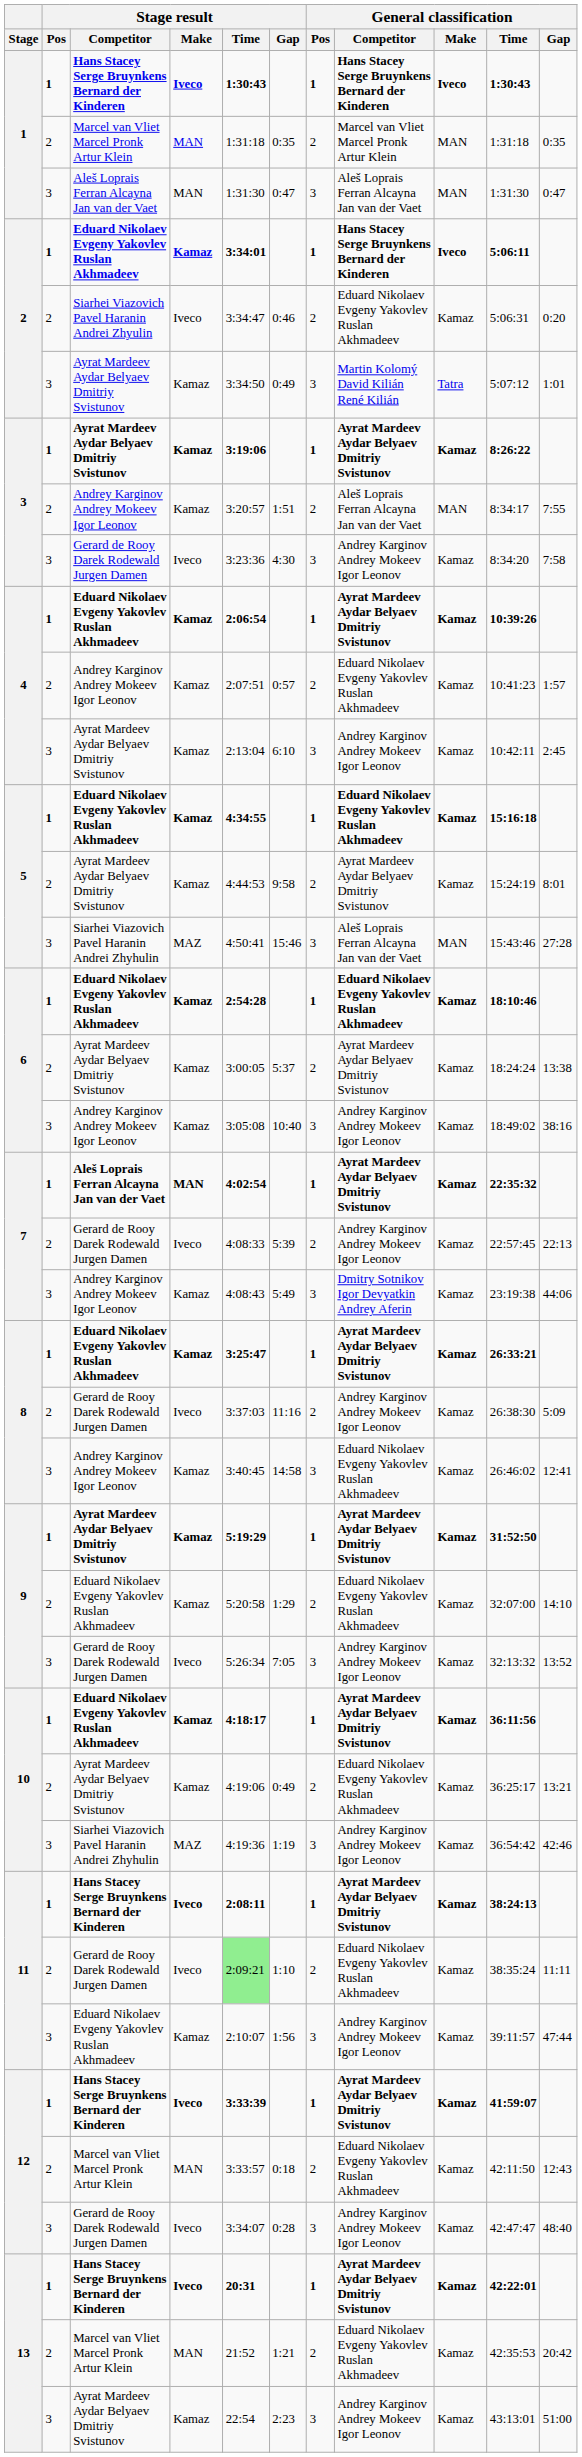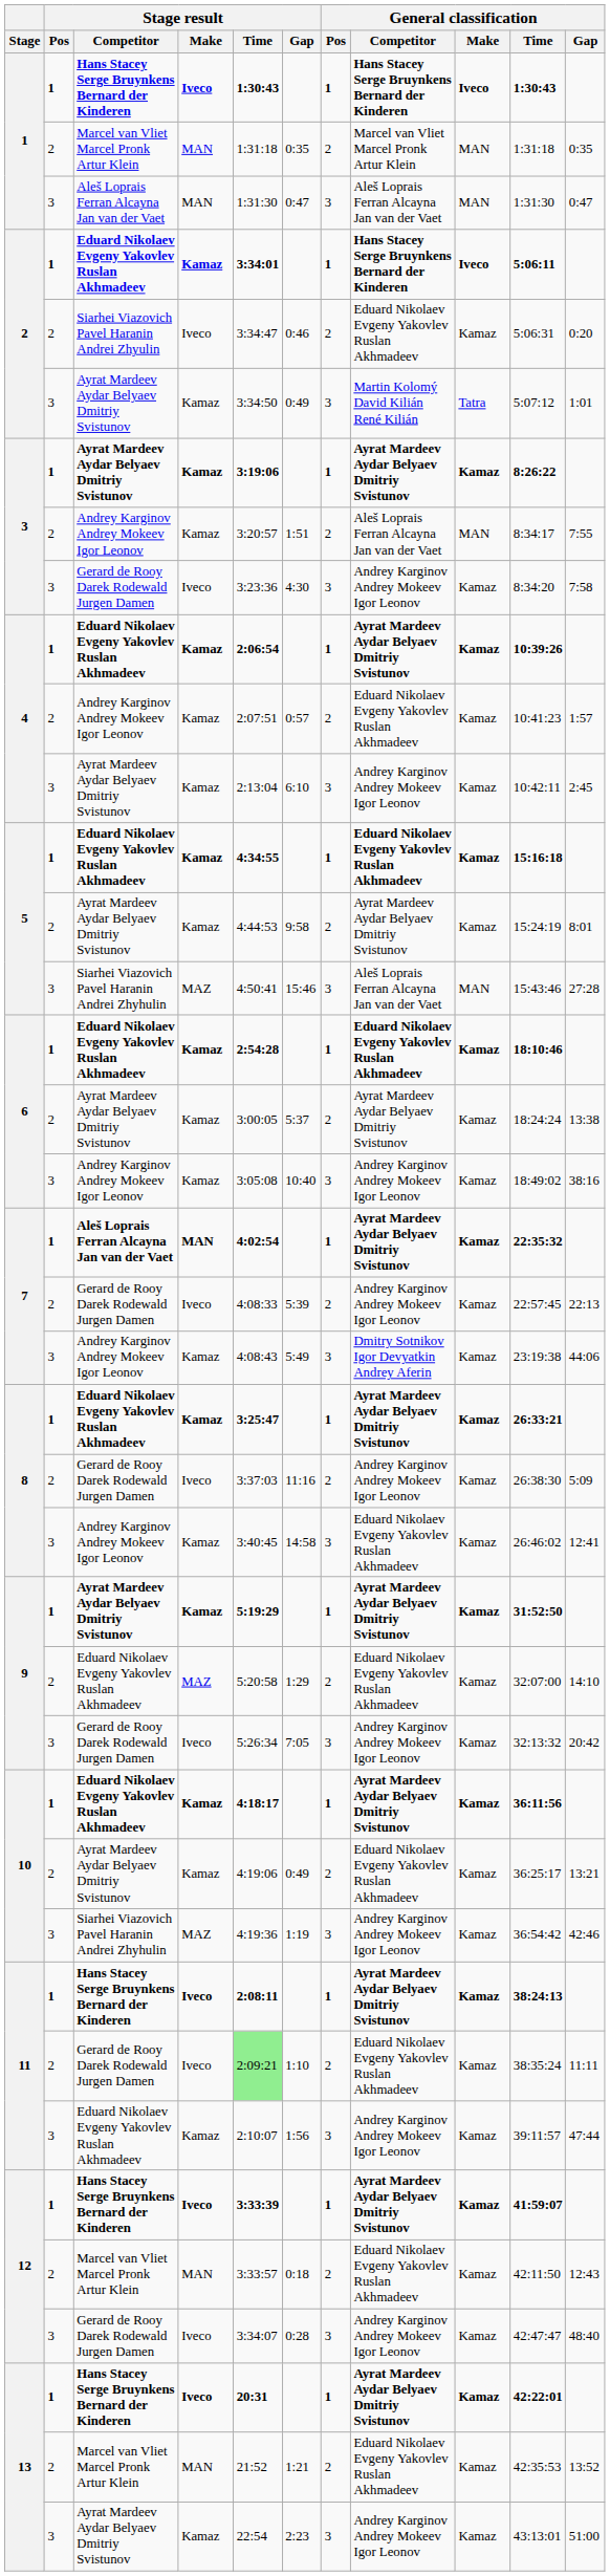 <table class="wikitable" style="font-size:85%;">
 <tr>
 <th></th>
 <th colspan=5><big>Stage result </big></th>
 <th colspan=5><big>General classification</big></th>
 </tr>
 <tr>
 <th width="40px">Stage</th>
 <th width="30px">Pos</th>
 <th width="180px">Competitor</th>
 <th width="70px">Make</th>
 <th width="40px">Time</th>
 <th width="40px">Gap</th>
 <th width="30px">Pos</th>
 <th width="180px">Competitor</th>
 <th width="70px">Make</th>
 <th width="40px">Time</th>
 <th width="40px">Gap</th>
 </tr>
 <tr>
 <th rowspan=3>1</th>
 <td><strong>1</strong></td>
 <td><strong> <a href='#'>Hans Stacey</a><br> <a href='#'>Serge Bruynkens</a><br> <a href='#'>Bernard der Kinderen</a></strong></td>
 <td><strong><a href='#'>Iveco</a></strong></td>
 <td><strong>1:30:43</strong></td>
 <td></td>
 <td><strong>1</strong></td>
 <td><strong> Hans Stacey<br> Serge Bruynkens<br> Bernard der Kinderen</strong></td>
 <td><strong>Iveco</strong></td>
 <td><strong>1:30:43</strong></td>
 <td></td>
 </tr>
 <tr>
 <td>2</td>
 <td> <a href='#'>Marcel van Vliet</a><br> <a href='#'>Marcel Pronk</a><br> <a href='#'>Artur Klein</a></td>
 <td><a href='#'>MAN</a></td>
 <td>1:31:18</td>
 <td>0:35</td>
 <td>2</td>
 <td> Marcel van Vliet<br> Marcel Pronk<br> Artur Klein</td>
 <td>MAN</td>
 <td>1:31:18</td>
 <td>0:35</td>
 </tr>
 <tr>
 <td>3</td>
 <td> <a href='#'>Aleš Loprais</a><br> <a href='#'>Ferran Alcayna</a><br> <a href='#'>Jan van der Vaet</a></td>
 <td>MAN</td>
 <td>1:31:30</td>
 <td>0:47</td>
 <td>3</td>
 <td> Aleš Loprais<br> Ferran Alcayna<br> Jan van der Vaet</td>
 <td>MAN</td>
 <td>1:31:30</td>
 <td>0:47</td>
 </tr>
 <tr>
 <th rowspan=3>2</th>
 <td><strong>1</strong></td>
 <td><strong> <a href='#'>Eduard Nikolaev</a><br> <a href='#'>Evgeny Yakovlev</a><br> <a href='#'>Ruslan Akhmadeev</a></strong></td>
 <td><strong><a href='#'>Kamaz</a></strong></td>
 <td><strong>3:34:01</strong></td>
 <td></td>
 <td><strong>1</strong></td>
 <td><strong> Hans Stacey<br> Serge Bruynkens<br> Bernard der Kinderen</strong></td>
 <td><strong>Iveco</strong></td>
 <td><strong>5:06:11</strong></td>
 <td></td>
 </tr>
 <tr>
 <td>2</td>
 <td> <a href='#'>Siarhei Viazovich</a><br> <a href='#'>Pavel Haranin</a><br> <a href='#'>Andrei Zhyulin</a></td>
 <td>Iveco</td>
 <td>3:34:47</td>
 <td>0:46</td>
 <td>2</td>
 <td> Eduard Nikolaev<br> Evgeny Yakovlev<br> Ruslan Akhmadeev</td>
 <td>Kamaz</td>
 <td>5:06:31</td>
 <td>0:20</td>
 </tr>
 <tr>
 <td>3</td>
 <td> <a href='#'>Ayrat Mardeev</a><br> <a href='#'>Aydar Belyaev</a><br> <a href='#'>Dmitriy Svistunov</a></td>
 <td>Kamaz</td>
 <td>3:34:50</td>
 <td>0:49</td>
 <td>3</td>
 <td> <a href='#'>Martin Kolomý</a><br> <a href='#'>David Kilián</a><br> <a href='#'>René Kilián</a></td>
 <td><a href='#'>Tatra</a></td>
 <td>5:07:12</td>
 <td>1:01</td>
 </tr>
 <tr>
 <th rowspan=3>3</th>
 <td><strong>1</strong></td>
 <td><strong> Ayrat Mardeev<br> Aydar Belyaev<br> Dmitriy Svistunov</strong></td>
 <td><strong>Kamaz</strong></td>
 <td><strong>3:19:06</strong></td>
 <td></td>
 <td><strong>1</strong></td>
 <td><strong> Ayrat Mardeev<br> Aydar Belyaev<br> Dmitriy Svistunov</strong></td>
 <td><strong>Kamaz</strong></td>
 <td><strong>8:26:22</strong></td>
 <td></td>
 </tr>
 <tr>
 <td>2</td>
 <td> <a href='#'>Andrey Karginov</a><br> <a href='#'>Andrey Mokeev</a><br> <a href='#'>Igor Leonov</a></td>
 <td>Kamaz</td>
 <td>3:20:57</td>
 <td>1:51</td>
 <td>2</td>
 <td> Aleš Loprais<br> Ferran Alcayna<br> Jan van der Vaet</td>
 <td>MAN</td>
 <td>8:34:17</td>
 <td>7:55</td>
 </tr>
 <tr>
 <td>3</td>
 <td> <a href='#'>Gerard de Rooy</a><br> <a href='#'>Darek Rodewald</a><br> <a href='#'>Jurgen Damen</a></td>
 <td>Iveco</td>
 <td>3:23:36</td>
 <td>4:30</td>
 <td>3</td>
 <td> Andrey Karginov<br> Andrey Mokeev<br> Igor Leonov</td>
 <td>Kamaz</td>
 <td>8:34:20</td>
 <td>7:58</td>
 </tr>
 <tr>
 <th rowspan=3>4</th>
 <td><strong>1</strong></td>
 <td><strong> Eduard Nikolaev<br> Evgeny Yakovlev<br> Ruslan Akhmadeev</strong></td>
 <td><strong>Kamaz</strong></td>
 <td><strong>2:06:54</strong></td>
 <td></td>
 <td><strong>1</strong></td>
 <td><strong> Ayrat Mardeev<br> Aydar Belyaev<br> Dmitriy Svistunov</strong></td>
 <td><strong>Kamaz</strong></td>
 <td><strong>10:39:26</strong></td>
 <td></td>
 </tr>
 <tr>
 <td>2</td>
 <td> Andrey Karginov<br> Andrey Mokeev<br> Igor Leonov</td>
 <td>Kamaz</td>
 <td>2:07:51</td>
 <td>0:57</td>
 <td>2</td>
 <td> Eduard Nikolaev<br> Evgeny Yakovlev<br> Ruslan Akhmadeev</td>
 <td>Kamaz</td>
 <td>10:41:23</td>
 <td>1:57</td>
 </tr>
 <tr>
 <td>3</td>
 <td> Ayrat Mardeev<br> Aydar Belyaev<br> Dmitriy Svistunov</td>
 <td>Kamaz</td>
 <td>2:13:04</td>
 <td>6:10</td>
 <td>3</td>
 <td> Andrey Karginov<br> Andrey Mokeev<br> Igor Leonov</td>
 <td>Kamaz</td>
 <td>10:42:11</td>
 <td>2:45</td>
 </tr>
 <tr>
 <th rowspan=3>5</th>
 <td><strong>1</strong></td>
 <td><strong> Eduard Nikolaev<br> Evgeny Yakovlev<br> Ruslan Akhmadeev</strong></td>
 <td><strong>Kamaz</strong></td>
 <td><strong>4:34:55</strong></td>
 <td></td>
 <td><strong>1</strong></td>
 <td><strong> Eduard Nikolaev<br> Evgeny Yakovlev<br> Ruslan Akhmadeev</strong></td>
 <td><strong>Kamaz</strong></td>
 <td><strong>15:16:18</strong></td>
 <td></td>
 </tr>
 <tr>
 <td>2</td>
 <td> Ayrat Mardeev<br> Aydar Belyaev<br> Dmitriy Svistunov</td>
 <td>Kamaz</td>
 <td>4:44:53</td>
 <td>9:58</td>
 <td>2</td>
 <td> Ayrat Mardeev<br> Aydar Belyaev<br> Dmitriy Svistunov</td>
 <td>Kamaz</td>
 <td>15:24:19</td>
 <td>8:01</td>
 </tr>
 <tr>
 <td>3</td>
 <td> Siarhei Viazovich<br> Pavel Haranin<br> Andrei Zhyhulin</td>
 <td>MAZ</td>
 <td>4:50:41</td>
 <td>15:46</td>
 <td>3</td>
 <td> Aleš Loprais<br> Ferran Alcayna<br> Jan van der Vaet</td>
 <td>MAN</td>
 <td>15:43:46</td>
 <td>27:28</td>
 </tr>
 <tr>
 <th rowspan=3>6</th>
 <td><strong>1</strong></td>
 <td><strong> Eduard Nikolaev<br> Evgeny Yakovlev<br> Ruslan Akhmadeev</strong></td>
 <td><strong>Kamaz</strong></td>
 <td><strong>2:54:28</strong></td>
 <td></td>
 <td><strong>1</strong></td>
 <td><strong> Eduard Nikolaev<br> Evgeny Yakovlev<br> Ruslan Akhmadeev</strong></td>
 <td><strong>Kamaz</strong></td>
 <td><strong>18:10:46</strong></td>
 <td></td>
 </tr>
 <tr>
 <td>2</td>
 <td> Ayrat Mardeev<br> Aydar Belyaev<br> Dmitriy Svistunov</td>
 <td>Kamaz</td>
 <td>3:00:05</td>
 <td>5:37</td>
 <td>2</td>
 <td> Ayrat Mardeev<br> Aydar Belyaev<br> Dmitriy Svistunov</td>
 <td>Kamaz</td>
 <td>18:24:24</td>
 <td>13:38</td>
 </tr>
 <tr>
 <td>3</td>
 <td> Andrey Karginov<br> Andrey Mokeev<br> Igor Leonov</td>
 <td>Kamaz</td>
 <td>3:05:08</td>
 <td>10:40</td>
 <td>3</td>
 <td> Andrey Karginov<br> Andrey Mokeev<br> Igor Leonov</td>
 <td>Kamaz</td>
 <td>18:49:02</td>
 <td>38:16</td>
 </tr>
 <tr>
 <th rowspan=3>7</th>
 <td><strong>1</strong></td>
 <td><strong> Aleš Loprais<br> Ferran Alcayna<br> Jan van der Vaet</strong></td>
 <td><strong>MAN</strong></td>
 <td><strong>4:02:54</strong></td>
 <td></td>
 <td><strong>1</strong></td>
 <td><strong> Ayrat Mardeev<br> Aydar Belyaev<br> Dmitriy Svistunov</strong></td>
 <td><strong>Kamaz</strong></td>
 <td><strong>22:35:32</strong></td>
 <td></td>
 </tr>
 <tr>
 <td>2</td>
 <td> Gerard de Rooy<br> Darek Rodewald<br> Jurgen Damen</td>
 <td>Iveco</td>
 <td>4:08:33</td>
 <td>5:39</td>
 <td>2</td>
 <td> Andrey Karginov<br> Andrey Mokeev<br> Igor Leonov</td>
 <td>Kamaz</td>
 <td>22:57:45</td>
 <td>22:13</td>
 </tr>
 <tr>
 <td>3</td>
 <td> Andrey Karginov<br> Andrey Mokeev<br> Igor Leonov</td>
 <td>Kamaz</td>
 <td>4:08:43</td>
 <td>5:49</td>
 <td>3</td>
 <td> <a href='#'>Dmitry Sotnikov</a><br> <a href='#'>Igor Devyatkin</a><br> <a href='#'>Andrey Aferin</a></td>
 <td>Kamaz</td>
 <td>23:19:38</td>
 <td>44:06</td>
 </tr>
 <tr>
 <th rowspan=3>8</th>
 <td><strong>1</strong></td>
 <td><strong> Eduard Nikolaev<br> Evgeny Yakovlev<br> Ruslan Akhmadeev</strong></td>
 <td><strong>Kamaz</strong></td>
 <td><strong>3:25:47</strong></td>
 <td></td>
 <td><strong>1</strong></td>
 <td><strong> Ayrat Mardeev<br> Aydar Belyaev<br> Dmitriy Svistunov</strong></td>
 <td><strong>Kamaz</strong></td>
 <td><strong>26:33:21</strong></td>
 <td></td>
 </tr>
 <tr>
 <td>2</td>
 <td> Gerard de Rooy<br> Darek Rodewald<br> Jurgen Damen</td>
 <td>Iveco</td>
 <td>3:37:03</td>
 <td>11:16</td>
 <td>2</td>
 <td> Andrey Karginov<br> Andrey Mokeev<br> Igor Leonov</td>
 <td>Kamaz</td>
 <td>26:38:30</td>
 <td>5:09</td>
 </tr>
 <tr>
 <td>3</td>
 <td> Andrey Karginov<br> Andrey Mokeev<br> Igor Leonov</td>
 <td>Kamaz</td>
 <td>3:40:45</td>
 <td>14:58</td>
 <td>3</td>
 <td> Eduard Nikolaev<br> Evgeny Yakovlev<br> Ruslan Akhmadeev</td>
 <td>Kamaz</td>
 <td>26:46:02</td>
 <td>12:41</td>
 </tr>
 <tr>
 <th rowspan=3>9</th>
 <td><strong>1</strong></td>
 <td><strong> Ayrat Mardeev<br> Aydar Belyaev<br> Dmitriy Svistunov</strong></td>
 <td><strong>Kamaz</strong></td>
 <td><strong>5:19:29</strong></td>
 <td></td>
 <td><strong>1</strong></td>
 <td><strong> Ayrat Mardeev<br> Aydar Belyaev<br> Dmitriy Svistunov</strong></td>
 <td><strong>Kamaz</strong></td>
 <td><strong>31:52:50</strong></td>
 <td></td>
 </tr>
 <tr>
 <td>2</td>
 <td> Eduard Nikolaev<br> Evgeny Yakovlev<br> Ruslan Akhmadeev</td>
-<td>Kamaz</td>
+<td><a href='#'>MAZ</a></td>
 <td>5:20:58</td>
 <td>1:29</td>
 <td>2</td>
 <td> Eduard Nikolaev<br> Evgeny Yakovlev<br> Ruslan Akhmadeev</td>
 <td>Kamaz</td>
 <td>32:07:00</td>
 <td>14:10</td>
 </tr>
 <tr>
 <td>3</td>
 <td> Gerard de Rooy<br> Darek Rodewald<br> Jurgen Damen</td>
 <td>Iveco</td>
 <td>5:26:34</td>
 <td>7:05</td>
 <td>3</td>
 <td> Andrey Karginov<br> Andrey Mokeev<br> Igor Leonov</td>
 <td>Kamaz</td>
 <td>32:13:32</td>
-<td>13:52</td>
+<td>20:42</td>
 </tr>
 <tr>
 <th rowspan=3>10</th>
 <td><strong>1</strong></td>
 <td><strong> Eduard Nikolaev<br> Evgeny Yakovlev<br> Ruslan Akhmadeev</strong></td>
 <td><strong>Kamaz</strong></td>
 <td><strong>4:18:17</strong></td>
 <td></td>
 <td><strong>1</strong></td>
 <td><strong> Ayrat Mardeev<br> Aydar Belyaev<br> Dmitriy Svistunov</strong></td>
 <td><strong>Kamaz</strong></td>
 <td><strong>36:11:56</strong></td>
 <td></td>
 </tr>
 <tr>
 <td>2</td>
 <td> Ayrat Mardeev<br> Aydar Belyaev<br> Dmitriy Svistunov</td>
 <td>Kamaz</td>
 <td>4:19:06</td>
 <td>0:49</td>
 <td>2</td>
 <td> Eduard Nikolaev<br> Evgeny Yakovlev<br> Ruslan Akhmadeev</td>
 <td>Kamaz</td>
 <td>36:25:17</td>
 <td>13:21</td>
 </tr>
 <tr>
 <td>3</td>
 <td> Siarhei Viazovich<br> Pavel Haranin<br> Andrei Zhyhulin</td>
 <td>MAZ</td>
 <td>4:19:36</td>
 <td>1:19</td>
 <td>3</td>
 <td> Andrey Karginov<br> Andrey Mokeev<br> Igor Leonov</td>
 <td>Kamaz</td>
 <td>36:54:42</td>
 <td>42:46</td>
 </tr>
 <tr>
 <th rowspan=3>11</th>
 <td><strong>1</strong></td>
 <td><strong> Hans Stacey<br> Serge Bruynkens<br> Bernard der Kinderen</strong></td>
 <td><strong>Iveco</strong></td>
 <td><strong>2:08:11</strong></td>
 <td></td>
 <td><strong>1</strong></td>
 <td><strong> Ayrat Mardeev<br> Aydar Belyaev<br> Dmitriy Svistunov</strong></td>
 <td><strong>Kamaz</strong></td>
 <td><strong>38:24:13</strong></td>
 <td></td>
 </tr>
 <tr>
 <td>2</td>
 <td> Gerard de Rooy<br> Darek Rodewald<br> Jurgen Damen</td>
 <td>Iveco</td>
 <td style="background: lightgreen;">2:09:21</td>
 <td>1:10</td>
 <td>2</td>
 <td> Eduard Nikolaev<br> Evgeny Yakovlev<br> Ruslan Akhmadeev</td>
 <td>Kamaz</td>
 <td>38:35:24</td>
 <td>11:11</td>
 </tr>
 <tr>
 <td>3</td>
 <td> Eduard Nikolaev<br> Evgeny Yakovlev<br> Ruslan Akhmadeev</td>
 <td>Kamaz</td>
 <td>2:10:07</td>
 <td>1:56</td>
 <td>3</td>
 <td> Andrey Karginov<br> Andrey Mokeev<br> Igor Leonov</td>
 <td>Kamaz</td>
 <td>39:11:57</td>
 <td>47:44</td>
 </tr>
 <tr>
 <th rowspan=3>12</th>
 <td><strong>1</strong></td>
 <td><strong> Hans Stacey<br> Serge Bruynkens<br> Bernard der Kinderen</strong></td>
 <td><strong>Iveco</strong></td>
 <td><strong>3:33:39</strong></td>
 <td></td>
 <td><strong>1</strong></td>
 <td><strong> Ayrat Mardeev<br> Aydar Belyaev<br> Dmitriy Svistunov</strong></td>
 <td><strong>Kamaz</strong></td>
 <td><strong>41:59:07</strong></td>
 <td></td>
 </tr>
 <tr>
 <td>2</td>
 <td> Marcel van Vliet<br> Marcel Pronk<br> Artur Klein</td>
 <td>MAN</td>
 <td>3:33:57</td>
 <td>0:18</td>
 <td>2</td>
 <td> Eduard Nikolaev<br> Evgeny Yakovlev<br> Ruslan Akhmadeev</td>
 <td>Kamaz</td>
 <td>42:11:50</td>
 <td>12:43</td>
 </tr>
 <tr>
 <td>3</td>
 <td> Gerard de Rooy<br> Darek Rodewald<br> Jurgen Damen</td>
 <td>Iveco</td>
 <td>3:34:07</td>
 <td>0:28</td>
 <td>3</td>
 <td> Andrey Karginov<br> Andrey Mokeev<br> Igor Leonov</td>
 <td>Kamaz</td>
 <td>42:47:47</td>
 <td>48:40</td>
 </tr>
 <tr>
 <th rowspan=3>13</th>
 <td><strong>1</strong></td>
 <td><strong> Hans Stacey<br> Serge Bruynkens<br> Bernard der Kinderen</strong></td>
 <td><strong>Iveco</strong></td>
 <td><strong>20:31</strong></td>
 <td></td>
 <td><strong>1</strong></td>
 <td><strong> Ayrat Mardeev<br> Aydar Belyaev<br> Dmitriy Svistunov</strong></td>
 <td><strong>Kamaz</strong></td>
 <td><strong>42:22:01</strong></td>
 <td></td>
 </tr>
 <tr>
 <td>2</td>
 <td> Marcel van Vliet<br> Marcel Pronk<br> Artur Klein</td>
 <td>MAN</td>
 <td>21:52</td>
 <td>1:21</td>
 <td>2</td>
 <td> Eduard Nikolaev<br> Evgeny Yakovlev<br> Ruslan Akhmadeev</td>
 <td>Kamaz</td>
 <td>42:35:53</td>
-<td>20:42</td>
+<td>13:52</td>
 </tr>
 <tr>
 <td>3</td>
 <td> Ayrat Mardeev<br> Aydar Belyaev<br> Dmitriy Svistunov</td>
 <td>Kamaz</td>
 <td>22:54</td>
 <td>2:23</td>
 <td>3</td>
 <td> Andrey Karginov<br> Andrey Mokeev<br> Igor Leonov</td>
 <td>Kamaz</td>
 <td>43:13:01</td>
 <td>51:00</td>
 </tr>
 </table>
